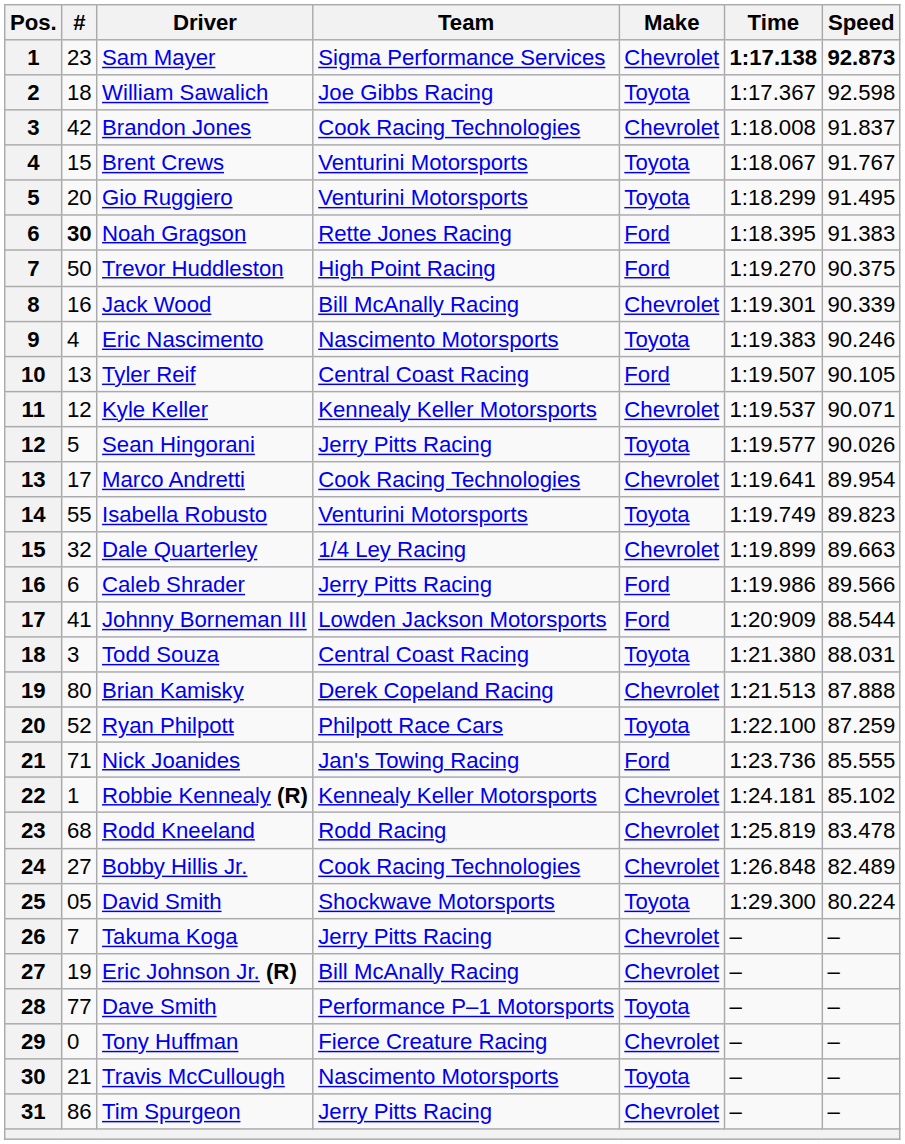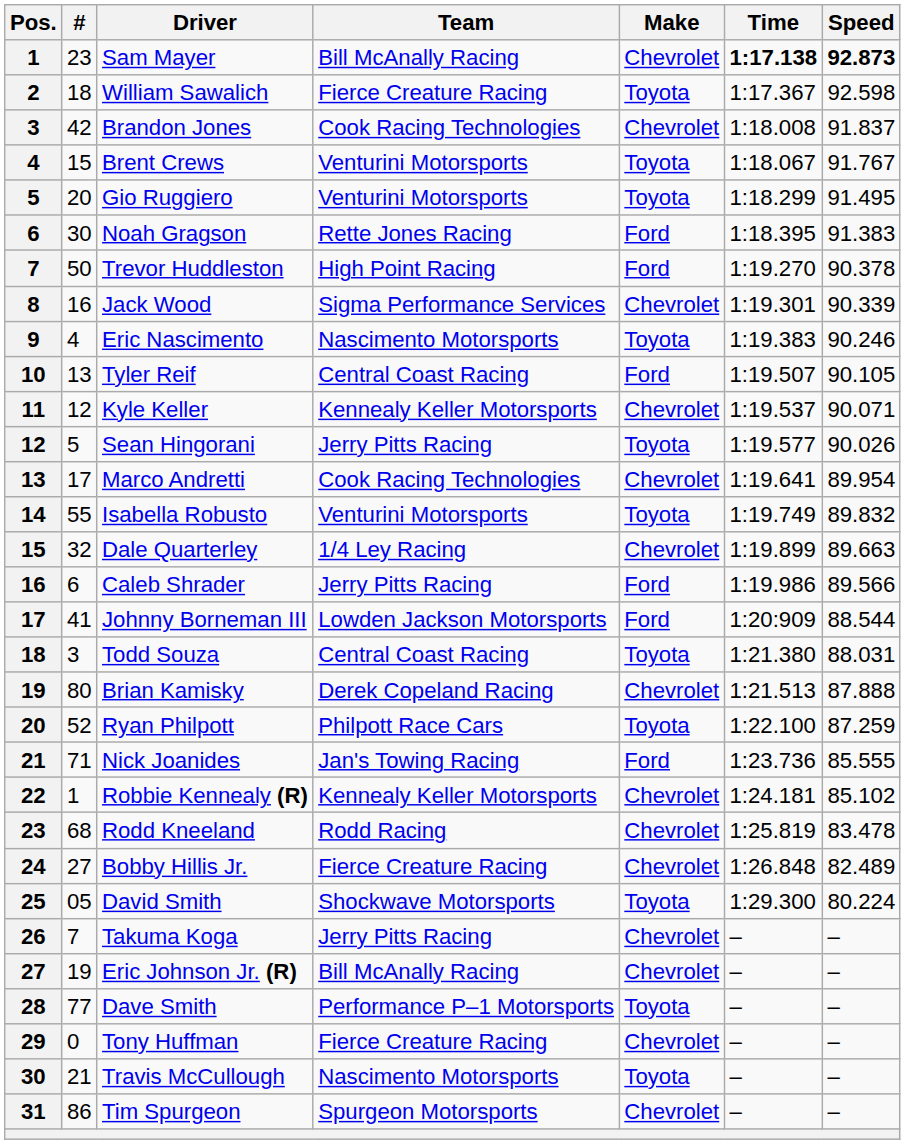 <table class="wikitable" style="font-size:95%">
 <tr>
 <th>Pos.</th>
 <th>#</th>
 <th>Driver</th>
 <th>Team</th>
 <th>Make</th>
 <th>Time</th>
 <th>Speed</th>
 </tr>
 <tr>
 <th>1</th>
 <td>23</td>
 <td><a href='#'>Sam Mayer</a></td>
-<td nowrap=""><a href='#'>Sigma Performance Services</a></td>
+<td><a href='#'>Bill McAnally Racing</a></td>
 <td><a href='#'>Chevrolet</a></td>
 <td><strong>1:17.138</strong></td>
 <td><strong>92.873</strong></td>
 </tr>
 <tr>
 <th>2</th>
 <td>18</td>
 <td><a href='#'>William Sawalich</a></td>
-<td><a href='#'>Joe Gibbs Racing</a></td>
+<td><a href='#'>Fierce Creature Racing</a></td>
 <td><a href='#'>Toyota</a></td>
 <td>1:17.367</td>
 <td>92.598</td>
 </tr>
 <tr>
 <th>3</th>
 <td>42</td>
 <td><a href='#'>Brandon Jones</a></td>
 <td><a href='#'>Cook Racing Technologies</a></td>
 <td><a href='#'>Chevrolet</a></td>
 <td>1:18.008</td>
 <td>91.837</td>
 </tr>
 <tr>
 <th>4</th>
 <td>15</td>
 <td><a href='#'>Brent Crews</a></td>
 <td><a href='#'>Venturini Motorsports</a></td>
 <td><a href='#'>Toyota</a></td>
 <td>1:18.067</td>
 <td>91.767</td>
 </tr>
 <tr>
 <th>5</th>
 <td>20</td>
 <td><a href='#'>Gio Ruggiero</a></td>
 <td><a href='#'>Venturini Motorsports</a></td>
 <td><a href='#'>Toyota</a></td>
 <td>1:18.299</td>
 <td>91.495</td>
 </tr>
 <tr>
 <th>6</th>
-<td><strong>30</strong></td>
+<td>30</td>
 <td><a href='#'>Noah Gragson</a></td>
 <td><a href='#'>Rette Jones Racing</a></td>
 <td><a href='#'>Ford</a></td>
 <td>1:18.395</td>
 <td>91.383</td>
 </tr>
 <tr>
 <th>7</th>
 <td>50</td>
 <td><a href='#'>Trevor Huddleston</a></td>
 <td><a href='#'>High Point Racing</a></td>
 <td><a href='#'>Ford</a></td>
 <td>1:19.270</td>
-<td>90.375</td>
+<td>90.378</td>
 </tr>
 <tr>
 <th>8</th>
 <td>16</td>
 <td><a href='#'>Jack Wood</a></td>
-<td><a href='#'>Bill McAnally Racing</a></td>
+<td nowrap=""><a href='#'>Sigma Performance Services</a></td>
 <td><a href='#'>Chevrolet</a></td>
 <td>1:19.301</td>
 <td>90.339</td>
 </tr>
 <tr>
 <th>9</th>
 <td>4</td>
 <td><a href='#'>Eric Nascimento</a></td>
 <td><a href='#'>Nascimento Motorsports</a></td>
 <td><a href='#'>Toyota</a></td>
 <td>1:19.383</td>
 <td>90.246</td>
 </tr>
 <tr>
 <th>10</th>
 <td>13</td>
 <td><a href='#'>Tyler Reif</a></td>
 <td><a href='#'>Central Coast Racing</a></td>
 <td><a href='#'>Ford</a></td>
 <td>1:19.507</td>
 <td>90.105</td>
 </tr>
 <tr>
 <th>11</th>
 <td>12</td>
 <td><a href='#'>Kyle Keller</a></td>
 <td><a href='#'>Kennealy Keller Motorsports</a></td>
 <td><a href='#'>Chevrolet</a></td>
 <td>1:19.537</td>
 <td>90.071</td>
 </tr>
 <tr>
 <th>12</th>
 <td>5</td>
 <td><a href='#'>Sean Hingorani</a></td>
 <td><a href='#'>Jerry Pitts Racing</a></td>
 <td><a href='#'>Toyota</a></td>
 <td>1:19.577</td>
 <td>90.026</td>
 </tr>
 <tr>
 <th>13</th>
 <td>17</td>
 <td><a href='#'>Marco Andretti</a></td>
 <td><a href='#'>Cook Racing Technologies</a></td>
 <td><a href='#'>Chevrolet</a></td>
 <td>1:19.641</td>
 <td>89.954</td>
 </tr>
 <tr>
 <th>14</th>
 <td>55</td>
 <td><a href='#'>Isabella Robusto</a></td>
 <td><a href='#'>Venturini Motorsports</a></td>
 <td><a href='#'>Toyota</a></td>
 <td>1:19.749</td>
-<td>89.823</td>
+<td>89.832</td>
 </tr>
 <tr>
 <th>15</th>
 <td>32</td>
 <td><a href='#'>Dale Quarterley</a></td>
 <td><a href='#'>1/4 Ley Racing</a></td>
 <td><a href='#'>Chevrolet</a></td>
 <td>1:19.899</td>
 <td>89.663</td>
 </tr>
 <tr>
 <th>16</th>
 <td>6</td>
 <td><a href='#'>Caleb Shrader</a></td>
 <td><a href='#'>Jerry Pitts Racing</a></td>
 <td><a href='#'>Ford</a></td>
 <td>1:19.986</td>
 <td>89.566</td>
 </tr>
 <tr>
 <th>17</th>
 <td>41</td>
 <td nowrap=""><a href='#'>Johnny Borneman III</a></td>
 <td><a href='#'>Lowden Jackson Motorsports</a></td>
 <td><a href='#'>Ford</a></td>
 <td>1:20:909</td>
 <td>88.544</td>
 </tr>
 <tr>
 <th>18</th>
 <td>3</td>
 <td><a href='#'>Todd Souza</a></td>
 <td><a href='#'>Central Coast Racing</a></td>
 <td><a href='#'>Toyota</a></td>
 <td>1:21.380</td>
 <td>88.031</td>
 </tr>
 <tr>
 <th>19</th>
 <td>80</td>
 <td><a href='#'>Brian Kamisky</a></td>
 <td><a href='#'>Derek Copeland Racing</a></td>
 <td><a href='#'>Chevrolet</a></td>
 <td>1:21.513</td>
 <td>87.888</td>
 </tr>
 <tr>
 <th>20</th>
 <td>52</td>
 <td><a href='#'>Ryan Philpott</a></td>
 <td><a href='#'>Philpott Race Cars</a></td>
 <td><a href='#'>Toyota</a></td>
 <td>1:22.100</td>
 <td>87.259</td>
 </tr>
 <tr>
 <th>21</th>
 <td>71</td>
 <td><a href='#'>Nick Joanides</a></td>
 <td><a href='#'>Jan's Towing Racing</a></td>
 <td><a href='#'>Ford</a></td>
 <td>1:23.736</td>
 <td>85.555</td>
 </tr>
 <tr>
 <th>22</th>
 <td>1</td>
 <td nowrap=""><a href='#'>Robbie Kennealy</a> <strong>(R)</strong></td>
 <td><a href='#'>Kennealy Keller Motorsports</a></td>
 <td><a href='#'>Chevrolet</a></td>
 <td>1:24.181</td>
 <td>85.102</td>
 </tr>
 <tr>
 <th>23</th>
 <td>68</td>
 <td><a href='#'>Rodd Kneeland</a></td>
 <td><a href='#'>Rodd Racing</a></td>
 <td><a href='#'>Chevrolet</a></td>
 <td>1:25.819</td>
 <td>83.478</td>
 </tr>
 <tr>
 <th>24</th>
 <td>27</td>
 <td><a href='#'>Bobby Hillis Jr.</a></td>
-<td><a href='#'>Cook Racing Technologies</a></td>
+<td><a href='#'>Fierce Creature Racing</a></td>
 <td><a href='#'>Chevrolet</a></td>
 <td>1:26.848</td>
 <td>82.489</td>
 </tr>
 <tr>
 <th>25</th>
 <td>05</td>
 <td><a href='#'>David Smith</a></td>
 <td><a href='#'>Shockwave Motorsports</a></td>
 <td><a href='#'>Toyota</a></td>
 <td>1:29.300</td>
 <td>80.224</td>
 </tr>
 <tr>
 <th>26</th>
 <td>7</td>
 <td><a href='#'>Takuma Koga</a></td>
 <td><a href='#'>Jerry Pitts Racing</a></td>
 <td><a href='#'>Chevrolet</a></td>
 <td>–</td>
 <td>–</td>
 </tr>
 <tr>
 <th>27</th>
 <td>19</td>
 <td><a href='#'>Eric Johnson Jr.</a> <strong>(R)</strong></td>
 <td><a href='#'>Bill McAnally Racing</a></td>
 <td><a href='#'>Chevrolet</a></td>
 <td>–</td>
 <td>–</td>
 </tr>
 <tr>
 <th>28</th>
 <td>77</td>
 <td><a href='#'>Dave Smith</a></td>
 <td><a href='#'>Performance P–1 Motorsports</a></td>
 <td><a href='#'>Toyota</a></td>
 <td>–</td>
 <td>–</td>
 </tr>
 <tr>
 <th>29</th>
 <td>0</td>
 <td><a href='#'>Tony Huffman</a></td>
 <td><a href='#'>Fierce Creature Racing</a></td>
 <td><a href='#'>Chevrolet</a></td>
 <td>–</td>
 <td>–</td>
 </tr>
 <tr>
 <th>30</th>
 <td>21</td>
 <td><a href='#'>Travis McCullough</a></td>
 <td><a href='#'>Nascimento Motorsports</a></td>
 <td><a href='#'>Toyota</a></td>
 <td>–</td>
 <td>–</td>
 </tr>
 <tr>
 <th>31</th>
 <td>86</td>
 <td><a href='#'>Tim Spurgeon</a></td>
-<td><a href='#'>Jerry Pitts Racing</a></td>
+<td><a href='#'>Spurgeon Motorsports</a></td>
 <td><a href='#'>Chevrolet</a></td>
 <td>–</td>
 <td>–</td>
 </tr>
 <tr>
 <th colspan="7"></th>
 </tr>
 </table>
